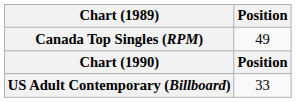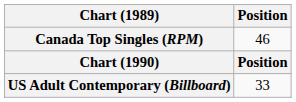 <table class="wikitable plainrowheaders">
 <tr>
 <th scope="col">Chart (1989)</th>
 <th scope="col">Position</th>
 </tr>
 <tr>
 <th scope="row">Canada Top Singles (<em>RPM</em>)</th>
-<td style="text-align:center;">49</td>
+<td style="text-align:center;">46</td>
 </tr>
 <tr>
 <th>Chart (1990)</th>
 <th>Position</th>
 </tr>
 <tr>
 <th scope="row">US Adult Contemporary (<em>Billboard</em>)</th>
 <td style="text-align:center;">33</td>
 </tr>
 </table>
